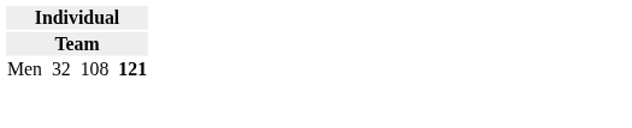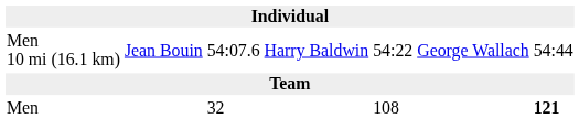 <table>
 <tr>
 <td colspan=7 bgcolor=#eeeeee style=text-align:center;><strong>Individual</strong></td>
+</tr>
+<tr>
+<td>Men<br>10 mi (16.1 km)</td>
+<td><a href='#'>Jean Bouin</a><br></td>
+<td>54:07.6</td>
+<td><a href='#'>Harry Baldwin</a><br></td>
+<td>54:22</td>
+<td><a href='#'>George Wallach</a><br></td>
+<td>54:44</td>
 </tr>
 <tr>
 <td colspan=7 bgcolor=#eeeeee style=text-align:center;><strong>Team</strong></td>
 </tr>
 <tr>
 <td>Men</td>
 <td></td>
 <td>32</td>
 <td></td>
 <td>108</td>
 <td></td>
 <td><strong>121</strong></td>
 </tr>
 </table>
